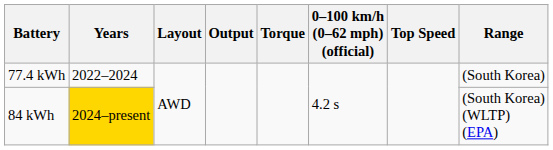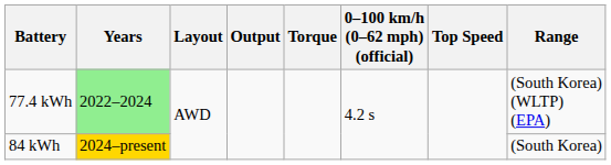 <table class="wikitable collapsible" style="text-align:left; font-size:90%;">
 <tr>
 <th>Battery</th>
 <th>Years</th>
 <th>Layout</th>
 <th>Output</th>
 <th>Torque</th>
 <th>0–100 km/h<br>(0–62 mph)<br>(official)</th>
 <th>Top Speed</th>
 <th>Range</th>
 </tr>
 <tr>
 <td>77.4 kWh</td>
-<td>2022–2024</td>
+<td style="background: lightgreen;">2022–2024</td>
 <td rowspan="2">AWD</td>
 <td rowspan="2"></td>
 <td rowspan="2"></td>
 <td rowspan="2">4.2 s</td>
 <td rowspan="2"></td>
-<td> (South Korea)</td>
+<td> (South Korea)<br> (WLTP)<br> (<a href='#'>EPA</a>)</td>
 </tr>
 <tr>
 <td>84 kWh</td>
 <td style="background: gold;">2024–present</td>
-<td> (South Korea)<br> (WLTP)<br> (<a href='#'>EPA</a>)</td>
+<td> (South Korea)</td>
 </tr>
 </table>
